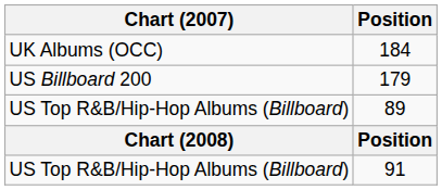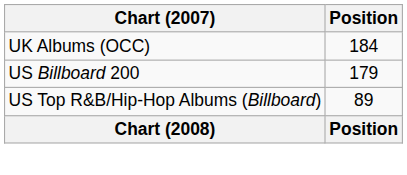 <table class="wikitable">
 <tr>
 <th scope="col">Chart (2007)</th>
 <th scope="col">Position</th>
 </tr>
 <tr>
 <td>UK Albums (OCC)</td>
 <td style="text-align:center;">184</td>
 </tr>
 <tr>
 <td>US <em>Billboard</em> 200</td>
 <td style="text-align:center;">179</td>
 </tr>
 <tr>
 <td>US Top R&B/Hip-Hop Albums (<em>Billboard</em>)</td>
 <td style="text-align:center;">89</td>
 </tr>
 <tr>
 <th scope="col">Chart (2008)</th>
 <th scope="col">Position</th>
 </tr>
-<tr>
-<td>US Top R&B/Hip-Hop Albums (<em>Billboard</em>)</td>
-<td style="text-align:center;">91</td>
-</tr>
 </table>
